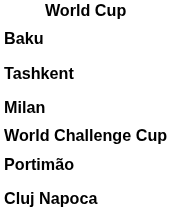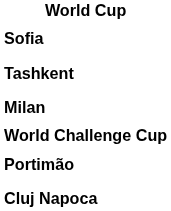 <table>
 <tr>
 <td colspan="4" style="text-align:center;"><strong>World Cup</strong></td>
 </tr>
 <tr>
-<th scope=row style="text-align:left">Baku</th>
+<th scope=row style="text-align:left">Sofia</th>
 <td style="height:30px;"></td>
 <td style="height:30px;"></td>
 <td style="height:30px;"></td>
 </tr>
 <tr>
 <th scope=row style="text-align:left">Tashkent</th>
 <td style="height:30px;"></td>
 <td style="height:30px;"></td>
 <td style="height:30px;"></td>
 </tr>
 <tr>
 <th scope=row style="text-align:left">Milan</th>
 <td style="height:30px;"></td>
 <td style="height:30px;"></td>
 <td style="height:30px;"></td>
 </tr>
 <tr>
 <td colspan="4" style="text-align:center;"><strong>World Challenge Cup</strong></td>
 </tr>
 <tr>
 <th scope=row style="text-align:left">Portimão</th>
 <td style="height:30px;"></td>
 <td style="height:30px;"></td>
 <td style="height:30px;"></td>
 </tr>
 <tr>
 <th scope=row style="text-align:left">Cluj Napoca</th>
 <td style="height:30px;"></td>
 <td style="height:30px;"></td>
 <td style="height:30px;"></td>
 </tr>
 <tr>
 </tr>
 </table>
